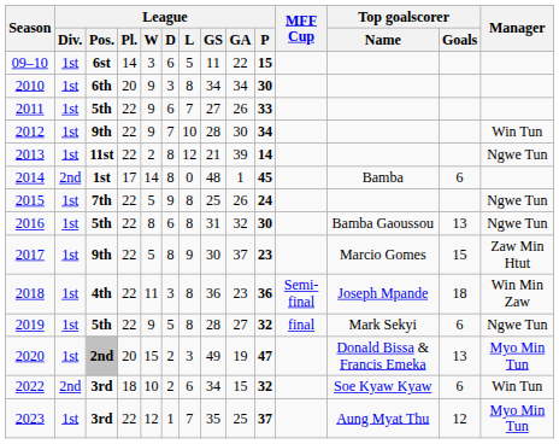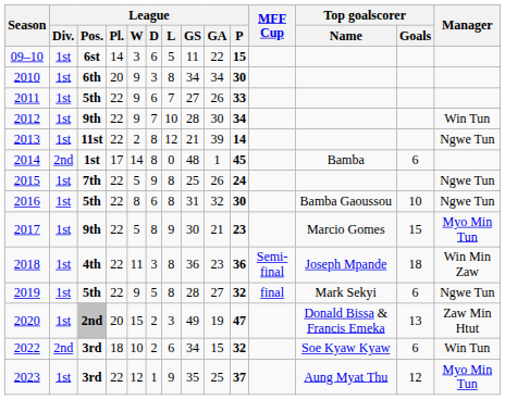 <table class="wikitable">
 <tr style="background:#efefef;">
 <th rowspan="2">Season</th>
 <th colspan="9">League</th>
 <th rowspan="2"><a href='#'>MFF Cup</a></th>
 <th colspan="2">Top goalscorer</th>
 <th rowspan="2">Manager</th>
 </tr>
 <tr>
 <th>Div.</th>
 <th>Pos.</th>
 <th>Pl.</th>
 <th>W</th>
 <th>D</th>
 <th>L</th>
 <th>GS</th>
 <th>GA</th>
 <th>P</th>
 <th>Name</th>
 <th>Goals</th>
 </tr>
 <tr>
 <td align="center"><a href='#'>09–10</a></td>
 <td align="center"><a href='#'>1st</a></td>
 <td align="center"><strong>6st</strong></td>
 <td align="center">14</td>
 <td align="center">3</td>
 <td align="center">6</td>
 <td align="center">5</td>
 <td align="center">11</td>
 <td align="center">22</td>
 <td align="center"><strong>15</strong></td>
 <td align="center"></td>
 <td align="center"></td>
 <td align="center"></td>
 <td align="center"></td>
 </tr>
 <tr>
 <td align="center"><a href='#'>2010</a></td>
 <td align="center"><a href='#'>1st</a></td>
 <td align="center"><strong>6th</strong></td>
 <td align="center">20</td>
 <td align="center">9</td>
 <td align="center">3</td>
 <td align="center">8</td>
 <td align="center">34</td>
 <td align="center">34</td>
 <td align="center"><strong>30</strong></td>
 <td align="center"></td>
 <td align="center"></td>
 <td align="center"></td>
 <td align="center"></td>
 </tr>
 <tr>
 <td align="center"><a href='#'>2011</a></td>
 <td align="center"><a href='#'>1st</a></td>
 <td align="center"><strong>5th</strong></td>
 <td align="center">22</td>
 <td align="center">9</td>
 <td align="center">6</td>
 <td align="center">7</td>
 <td align="center">27</td>
 <td align="center">26</td>
 <td align="center"><strong>33</strong></td>
 <td align="center"></td>
 <td align="center"></td>
 <td align="center"></td>
 <td align="center"></td>
 </tr>
 <tr>
 <td align="center"><a href='#'>2012</a></td>
 <td align="center"><a href='#'>1st</a></td>
 <td align="center"><strong>9th</strong></td>
 <td align="center">22</td>
 <td align="center">9</td>
 <td align="center">7</td>
 <td align="center">10</td>
 <td align="center">28</td>
 <td align="center">30</td>
 <td align="center"><strong>34</strong></td>
 <td align="center"></td>
 <td align="center"></td>
 <td align="center"></td>
 <td align="center"> Win Tun</td>
 </tr>
 <tr>
 <td align="center"><a href='#'>2013</a></td>
 <td align="center"><a href='#'>1st</a></td>
 <td align="center"><strong>11st</strong></td>
 <td align="center">22</td>
 <td align="center">2</td>
 <td align="center">8</td>
 <td align="center">12</td>
 <td align="center">21</td>
 <td align="center">39</td>
 <td align="center"><strong>14</strong></td>
 <td align="center"></td>
 <td align="center"></td>
 <td align="center"></td>
 <td align="center"> Ngwe Tun</td>
 </tr>
 <tr>
 <td align="center"><a href='#'>2014</a></td>
 <td align="center"><a href='#'>2nd</a></td>
 <td align="center"><strong>1st</strong></td>
 <td align="center">17</td>
 <td align="center">14</td>
 <td align="center">8</td>
 <td align="center">0</td>
 <td align="center">48</td>
 <td align="center">1</td>
 <td align="center"><strong>45</strong></td>
 <td align="center"></td>
 <td align="center"> Bamba</td>
 <td align="center">6</td>
 <td align="center"></td>
 </tr>
 <tr>
 <td align="center"><a href='#'>2015</a></td>
 <td align="center"><a href='#'>1st</a></td>
 <td align="center"><strong>7th</strong></td>
 <td align="center">22</td>
 <td align="center">5</td>
 <td align="center">9</td>
 <td align="center">8</td>
 <td align="center">25</td>
 <td align="center">26</td>
 <td align="center"><strong>24</strong></td>
 <td align="center"></td>
 <td align="center"></td>
 <td align="center"></td>
 <td align="center"> Ngwe Tun</td>
 </tr>
 <tr>
 <td align="center"><a href='#'>2016</a></td>
 <td align="center"><a href='#'>1st</a></td>
 <td align="center"><strong>5th</strong></td>
 <td align="center">22</td>
 <td align="center">8</td>
 <td align="center">6</td>
 <td align="center">8</td>
 <td align="center">31</td>
 <td align="center">32</td>
 <td align="center"><strong>30</strong></td>
 <td align="center"></td>
 <td align="center"> Bamba Gaoussou</td>
-<td align="center">13</td>
+<td align="center">10</td>
 <td align="center"> Ngwe Tun</td>
 </tr>
 <tr>
 <td align="center"><a href='#'>2017</a></td>
 <td align="center"><a href='#'>1st</a></td>
 <td align="center"><strong>9th</strong></td>
 <td align="center">22</td>
 <td align="center">5</td>
 <td align="center">8</td>
 <td align="center">9</td>
 <td align="center">30</td>
-<td align="center">37</td>
+<td align="center">21</td>
 <td align="center"><strong>23</strong></td>
 <td align="center"></td>
 <td align="center"> Marcio Gomes</td>
 <td align="center">15</td>
-<td align="center"> Zaw Min Htut</td>
+<td align="center"> <a href='#'>Myo Min Tun</a></td>
 </tr>
 <tr>
 <td align="center"><a href='#'>2018</a></td>
 <td align="center"><a href='#'>1st</a></td>
 <td align="center"><strong>4th</strong></td>
 <td align="center">22</td>
 <td align="center">11</td>
 <td align="center">3</td>
 <td align="center">8</td>
 <td align="center">36</td>
 <td align="center">23</td>
 <td align="center"><strong>36</strong></td>
 <td align="center"><a href='#'>Semi-final</a></td>
 <td align="center"> <a href='#'>Joseph Mpande</a></td>
 <td align="center">18</td>
 <td align="center"> Win Min Zaw</td>
 </tr>
 <tr>
 <td align="center"><a href='#'>2019</a></td>
 <td align="center"><a href='#'>1st</a></td>
 <td align="center"><strong>5th</strong></td>
 <td align="center">22</td>
 <td align="center">9</td>
 <td align="center">5</td>
 <td align="center">8</td>
 <td align="center">28</td>
 <td align="center">27</td>
 <td align="center"><strong>32</strong></td>
 <td align="center"><a href='#'>final</a></td>
 <td align="center"> Mark Sekyi</td>
 <td align="center">6</td>
 <td align="center"> Ngwe Tun</td>
 </tr>
 <tr>
 <td align="center"><a href='#'>2020</a></td>
 <td align="center"><a href='#'>1st</a></td>
 <td style="text-align:center; background:silver;"><strong>2nd</strong></td>
 <td align="center">20</td>
 <td align="center">15</td>
 <td align="center">2</td>
 <td align="center">3</td>
 <td align="center">49</td>
 <td align="center">19</td>
 <td align="center"><strong>47</strong></td>
 <td align="center"></td>
 <td align="center"> <a href='#'>Donald Bissa</a> &  <a href='#'>Francis Emeka</a></td>
 <td align="center">13</td>
-<td align="center"> <a href='#'>Myo Min Tun</a></td>
+<td align="center"> Zaw Min Htut</td>
 </tr>
 <tr>
 <td align="center"><a href='#'>2022</a></td>
 <td align="center"><a href='#'>2nd</a></td>
 <td style="text-align:center; background:'silver;"><strong>3rd</strong></td>
 <td align="center">18</td>
 <td align="center">10</td>
 <td align="center">2</td>
 <td align="center">6</td>
 <td align="center">34</td>
 <td align="center">15</td>
 <td align="center"><strong>32</strong></td>
 <td align="center"></td>
 <td align="center"> <a href='#'>Soe Kyaw Kyaw</a></td>
 <td align="center">6</td>
 <td align="center"> Win Tun</td>
 </tr>
 <tr>
 <td align="center"><a href='#'>2023</a></td>
 <td align="center"><a href='#'>1st</a></td>
 <td style="text-align:center; background:'silver;"><strong>3rd</strong></td>
 <td align="center">22</td>
 <td align="center">12</td>
 <td align="center">1</td>
-<td align="center">7</td>
+<td align="center">9</td>
 <td align="center">35</td>
 <td align="center">25</td>
 <td align="center"><strong>37</strong></td>
 <td align="center"></td>
 <td align="center"> <a href='#'>Aung Myat Thu</a></td>
 <td align="center">12</td>
 <td align="center"> <a href='#'>Myo Min Tun</a></td>
 </tr>
 </table>
